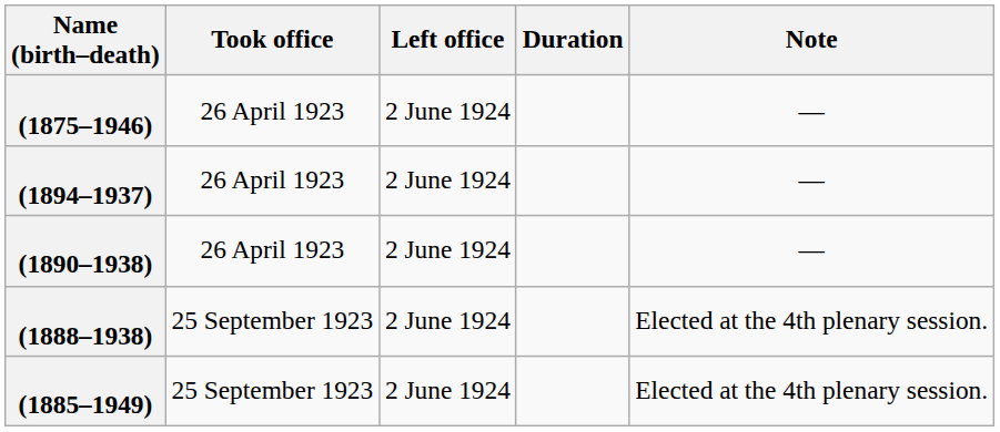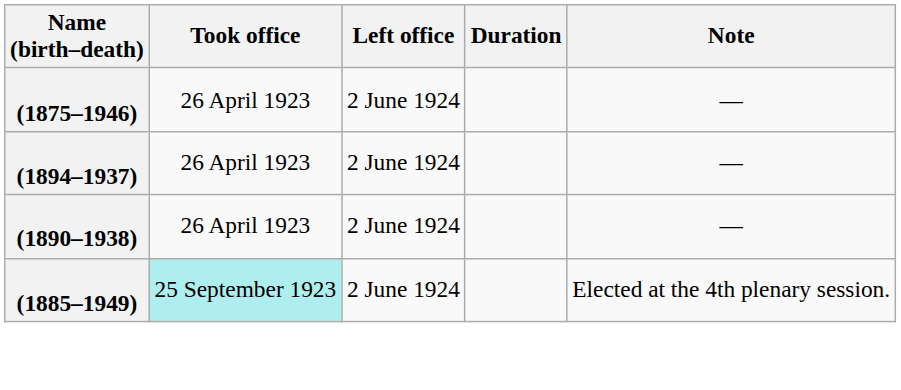 <table class="wikitable plainrowheaders sortable" style="text-align:center;" border="1">
 <tr>
 <th scope="col">Name<br>(birth–death)</th>
 <th scope="col">Took office</th>
 <th scope="col">Left office</th>
 <th scope="col">Duration</th>
 <th scope="col">Note</th>
 </tr>
 <tr>
 <th scope="row"><br>(1875–1946)</th>
 <td>26 April 1923</td>
 <td>2 June 1924</td>
 <td></td>
 <td>—</td>
 </tr>
 <tr>
 <th scope="row"><br>(1894–1937)</th>
 <td>26 April 1923</td>
 <td>2 June 1924</td>
 <td></td>
 <td>—</td>
 </tr>
 <tr>
 <th scope="row"><br>(1890–1938)</th>
 <td>26 April 1923</td>
 <td>2 June 1924</td>
 <td></td>
 <td>—</td>
 </tr>
 <tr>
-<th scope="row"><br>(1888–1938)</th>
-<td>25 September 1923</td>
-<td>2 June 1924</td>
-<td></td>
-<td align="left">Elected at the 4th plenary session.</td>
-</tr>
-<tr>
 <th scope="row"><br>(1885–1949)</th>
-<td>25 September 1923</td>
+<td style="background: paleturquoise;">25 September 1923</td>
 <td>2 June 1924</td>
 <td></td>
 <td align="left">Elected at the 4th plenary session.</td>
 </tr>
 </table>
